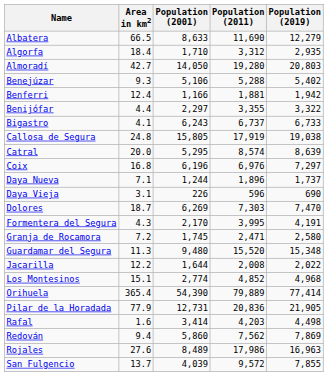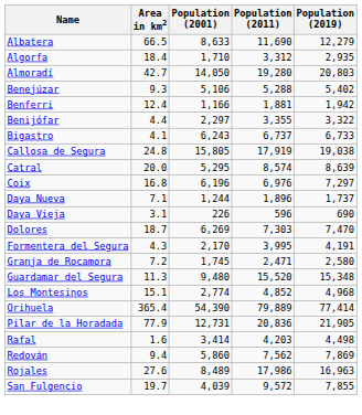 <table class="wikitable sortable">
 <tr>
 <th><strong>Name</strong></th>
 <th><strong>Area<br>in km<sup>2</sup></strong></th>
 <th><strong>Population<br>(2001)</strong></th>
 <th><strong>Population<br>(2011)</strong></th>
 <th><strong>Population<br>(2019)</strong></th>
 </tr>
 <tr>
 <td><a href='#'>Albatera</a></td>
 <td align=right>66.5</td>
 <td align=right>8,633</td>
 <td align=right>11,690</td>
 <td align=right>12,279</td>
 </tr>
 <tr>
 <td><a href='#'>Algorfa</a></td>
 <td align=right>18.4</td>
 <td align=right>1,710</td>
 <td align=right>3,312</td>
 <td align=right>2,935</td>
 </tr>
 <tr>
 <td><a href='#'>Almoradí</a></td>
 <td align=right>42.7</td>
 <td align=right>14,050</td>
 <td align=right>19,280</td>
 <td align=right>20,803</td>
 </tr>
 <tr>
 <td><a href='#'>Benejúzar</a></td>
 <td align=right>9.3</td>
 <td align=right>5,106</td>
 <td align=right>5,288</td>
 <td align=right>5,402</td>
 </tr>
 <tr>
 <td><a href='#'>Benferri</a></td>
 <td align=right>12.4</td>
 <td align=right>1,166</td>
 <td align=right>1,881</td>
 <td align=right>1,942</td>
 </tr>
 <tr>
 <td><a href='#'>Benijófar</a></td>
 <td align=right>4.4</td>
 <td align=right>2,297</td>
 <td align=right>3,355</td>
 <td align=right>3,322</td>
 </tr>
 <tr>
 <td><a href='#'>Bigastro</a></td>
 <td align=right>4.1</td>
 <td align=right>6,243</td>
 <td align=right>6,737</td>
 <td align=right>6,733</td>
 </tr>
 <tr>
 <td><a href='#'>Callosa de Segura</a></td>
 <td align=right>24.8</td>
 <td align=right>15,805</td>
 <td align=right>17,919</td>
 <td align=right>19,038</td>
 </tr>
 <tr>
 <td><a href='#'>Catral</a></td>
 <td align=right>20.0</td>
 <td align=right>5,295</td>
 <td align=right>8,574</td>
 <td align=right>8,639</td>
 </tr>
 <tr>
 <td><a href='#'>Coix</a></td>
 <td align=right>16.8</td>
 <td align=right>6,196</td>
 <td align=right>6,976</td>
 <td align=right>7,297</td>
 </tr>
 <tr>
 <td><a href='#'>Daya Nueva</a></td>
 <td align=right>7.1</td>
 <td align=right>1,244</td>
 <td align=right>1,896</td>
 <td align=right>1,737</td>
 </tr>
 <tr>
 <td><a href='#'>Daya Vieja</a></td>
 <td align=right>3.1</td>
 <td align=right>226</td>
 <td align=right>596</td>
 <td align=right>690</td>
 </tr>
 <tr>
 <td><a href='#'>Dolores</a></td>
 <td align=right>18.7</td>
 <td align=right>6,269</td>
 <td align=right>7,303</td>
 <td align=right>7,470</td>
 </tr>
 <tr>
 <td><a href='#'>Formentera del Segura</a></td>
 <td align=right>4.3</td>
 <td align=right>2,170</td>
 <td align=right>3,995</td>
 <td align=right>4,191</td>
 </tr>
 <tr>
 <td><a href='#'>Granja de Rocamora</a></td>
 <td align=right>7.2</td>
 <td align=right>1,745</td>
 <td align=right>2,471</td>
 <td align=right>2,580</td>
 </tr>
 <tr>
 <td><a href='#'>Guardamar del Segura</a></td>
 <td align=right>11.3</td>
 <td align=right>9,480</td>
 <td align=right>15,520</td>
 <td align=right>15,348</td>
 </tr>
 <tr>
-<td><a href='#'>Jacarilla</a></td>
-<td align=right>12.2</td>
-<td align=right>1,644</td>
-<td align=right>2,008</td>
-<td align=right>2,022</td>
-</tr>
-<tr>
 <td><a href='#'>Los Montesinos</a></td>
 <td align=right>15.1</td>
 <td align=right>2,774</td>
 <td align=right>4,852</td>
 <td align=right>4,968</td>
 </tr>
 <tr>
 <td><a href='#'>Orihuela</a></td>
 <td align=right>365.4</td>
 <td align=right>54,390</td>
 <td align=right>79,889</td>
 <td align=right>77,414</td>
 </tr>
 <tr>
 <td><a href='#'>Pilar de la Horadada</a></td>
 <td align=right>77.9</td>
 <td align=right>12,731</td>
 <td align=right>20,836</td>
 <td align=right>21,905</td>
 </tr>
 <tr>
 <td><a href='#'>Rafal</a></td>
 <td align=right>1.6</td>
 <td align=right>3,414</td>
 <td align=right>4,203</td>
 <td align=right>4,498</td>
 </tr>
 <tr>
 <td><a href='#'>Redován</a></td>
 <td align=right>9.4</td>
 <td align=right>5,860</td>
 <td align=right>7,562</td>
 <td align=right>7,869</td>
 </tr>
 <tr>
 <td><a href='#'>Rojales</a></td>
 <td align=right>27.6</td>
 <td align=right>8,489</td>
 <td align=right>17,986</td>
 <td align=right>16,963</td>
 </tr>
 <tr>
 <td><a href='#'>San Fulgencio</a></td>
-<td align=right>13.7</td>
+<td align=right>19.7</td>
 <td align=right>4,039</td>
 <td align=right>9,572</td>
 <td align=right>7,855</td>
 </tr>
 </table>
